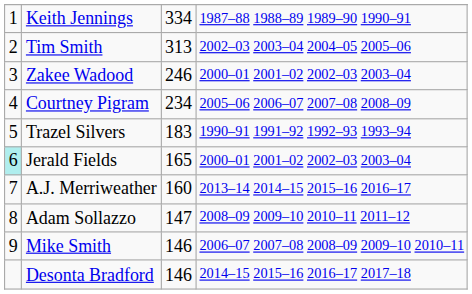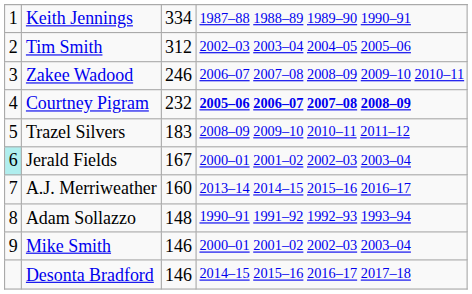 <table class="wikitable">
 <tr>
 </tr>
 <tr>
 <td>1</td>
 <td><a href='#'>Keith Jennings</a></td>
 <td>334</td>
 <td style="font-size:80%;"><a href='#'>1987–88</a> <a href='#'>1988–89</a> <a href='#'>1989–90</a> <a href='#'>1990–91</a></td>
 </tr>
 <tr>
 <td>2</td>
 <td><a href='#'>Tim Smith</a></td>
-<td>313</td>
+<td>312</td>
 <td style="font-size:80%;"><a href='#'>2002–03</a> <a href='#'>2003–04</a> <a href='#'>2004–05</a> <a href='#'>2005–06</a></td>
 </tr>
 <tr>
 <td>3</td>
 <td><a href='#'>Zakee Wadood</a></td>
 <td>246</td>
-<td style="font-size:80%;"><a href='#'>2000–01</a> <a href='#'>2001–02</a> <a href='#'>2002–03</a> <a href='#'>2003–04</a></td>
+<td style="font-size:80%;"><a href='#'>2006–07</a> <a href='#'>2007–08</a> <a href='#'>2008–09</a> <a href='#'>2009–10</a> <a href='#'>2010–11</a></td>
 </tr>
 <tr>
 <td>4</td>
 <td><a href='#'>Courtney Pigram</a></td>
-<td>234</td>
-<td style="font-size:80%;"><a href='#'>2005–06</a> <a href='#'>2006–07</a> <a href='#'>2007–08</a> <a href='#'>2008–09</a></td>
+<td>232</td>
+<td style="font-size:80%;"><strong><a href='#'>2005–06</a> <a href='#'>2006–07</a> <a href='#'>2007–08</a> <a href='#'>2008–09</a></strong></td>
 </tr>
 <tr>
 <td>5</td>
 <td>Trazel Silvers</td>
 <td>183</td>
-<td style="font-size:80%;"><a href='#'>1990–91</a> <a href='#'>1991–92</a> <a href='#'>1992–93</a> <a href='#'>1993–94</a></td>
+<td style="font-size:80%;"><a href='#'>2008–09</a> <a href='#'>2009–10</a> <a href='#'>2010–11</a> <a href='#'>2011–12</a></td>
 </tr>
 <tr>
 <td style="background: paleturquoise;">6</td>
 <td>Jerald Fields</td>
-<td>165</td>
+<td>167</td>
 <td style="font-size:80%;"><a href='#'>2000–01</a> <a href='#'>2001–02</a> <a href='#'>2002–03</a> <a href='#'>2003–04</a></td>
 </tr>
 <tr>
 <td>7</td>
 <td>A.J. Merriweather</td>
 <td>160</td>
 <td style="font-size:80%;"><a href='#'>2013–14</a> <a href='#'>2014–15</a> <a href='#'>2015–16</a> <a href='#'>2016–17</a></td>
 </tr>
 <tr>
 <td>8</td>
 <td>Adam Sollazzo</td>
-<td>147</td>
-<td style="font-size:80%;"><a href='#'>2008–09</a> <a href='#'>2009–10</a> <a href='#'>2010–11</a> <a href='#'>2011–12</a></td>
+<td>148</td>
+<td style="font-size:80%;"><a href='#'>1990–91</a> <a href='#'>1991–92</a> <a href='#'>1992–93</a> <a href='#'>1993–94</a></td>
 </tr>
 <tr>
 <td>9</td>
 <td><a href='#'>Mike Smith</a></td>
 <td>146</td>
-<td style="font-size:80%;"><a href='#'>2006–07</a> <a href='#'>2007–08</a> <a href='#'>2008–09</a> <a href='#'>2009–10</a> <a href='#'>2010–11</a></td>
+<td style="font-size:80%;"><a href='#'>2000–01</a> <a href='#'>2001–02</a> <a href='#'>2002–03</a> <a href='#'>2003–04</a></td>
 </tr>
 <tr>
 <td></td>
 <td><a href='#'>Desonta Bradford</a></td>
 <td>146</td>
 <td style="font-size:80%;"><a href='#'>2014–15</a> <a href='#'>2015–16</a> <a href='#'>2016–17</a> <a href='#'>2017–18</a></td>
 </tr>
 </table>
